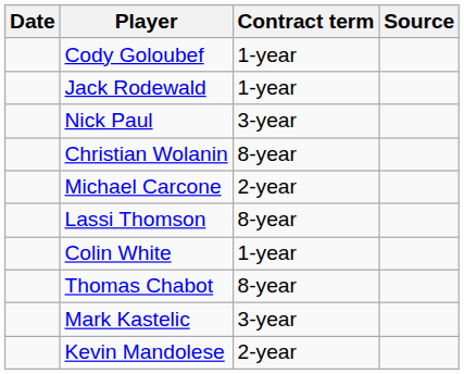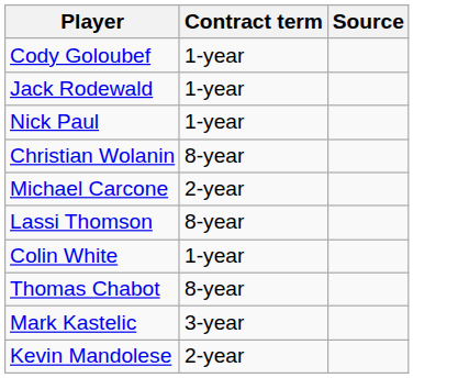 <table class="wikitable">
 <tr>
-<th>Date</th>
 <th>Player</th>
 <th>Contract term</th>
 <th>Source</th>
 </tr>
 <tr>
-<td></td>
 <td><a href='#'>Cody Goloubef</a></td>
 <td>1-year</td>
 <td></td>
 </tr>
 <tr>
-<td></td>
 <td><a href='#'>Jack Rodewald</a></td>
 <td>1-year</td>
 <td></td>
 </tr>
 <tr>
-<td></td>
 <td><a href='#'>Nick Paul</a></td>
-<td>3-year</td>
+<td>1-year</td>
 <td></td>
 </tr>
 <tr>
-<td></td>
 <td><a href='#'>Christian Wolanin</a></td>
 <td>8-year</td>
 <td></td>
 </tr>
 <tr>
-<td></td>
 <td><a href='#'>Michael Carcone</a></td>
 <td>2-year</td>
 <td></td>
 </tr>
 <tr>
-<td></td>
 <td><a href='#'>Lassi Thomson</a></td>
 <td>8-year</td>
 <td></td>
 </tr>
 <tr>
-<td></td>
 <td><a href='#'>Colin White</a></td>
 <td>1-year</td>
 <td></td>
 </tr>
 <tr>
-<td></td>
 <td><a href='#'>Thomas Chabot</a></td>
 <td>8-year</td>
 <td></td>
 </tr>
 <tr>
-<td></td>
 <td><a href='#'>Mark Kastelic</a></td>
 <td>3-year</td>
 <td></td>
 </tr>
 <tr>
-<td></td>
 <td><a href='#'>Kevin Mandolese</a></td>
 <td>2-year</td>
 <td></td>
 </tr>
 </table>
